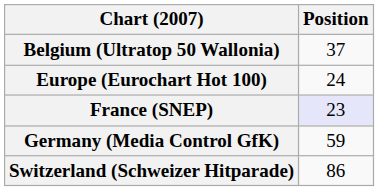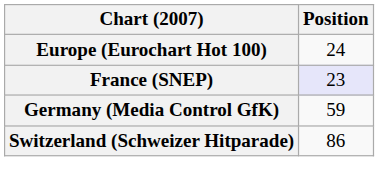 <table class="wikitable sortable plainrowheaders" style="text-align:center">
 <tr>
 <th>Chart (2007)</th>
 <th>Position</th>
-</tr>
-<tr>
-<th scope="row">Belgium (Ultratop 50 Wallonia)</th>
-<td>37</td>
 </tr>
 <tr>
 <th scope="row">Europe (Eurochart Hot 100)</th>
 <td>24</td>
 </tr>
 <tr>
 <th scope="row">France (SNEP)</th>
 <td style="background: lavender;">23</td>
 </tr>
 <tr>
 <th scope="row">Germany (Media Control GfK)</th>
 <td>59</td>
 </tr>
 <tr>
 <th scope="row">Switzerland (Schweizer Hitparade)</th>
 <td>86</td>
 </tr>
 </table>
